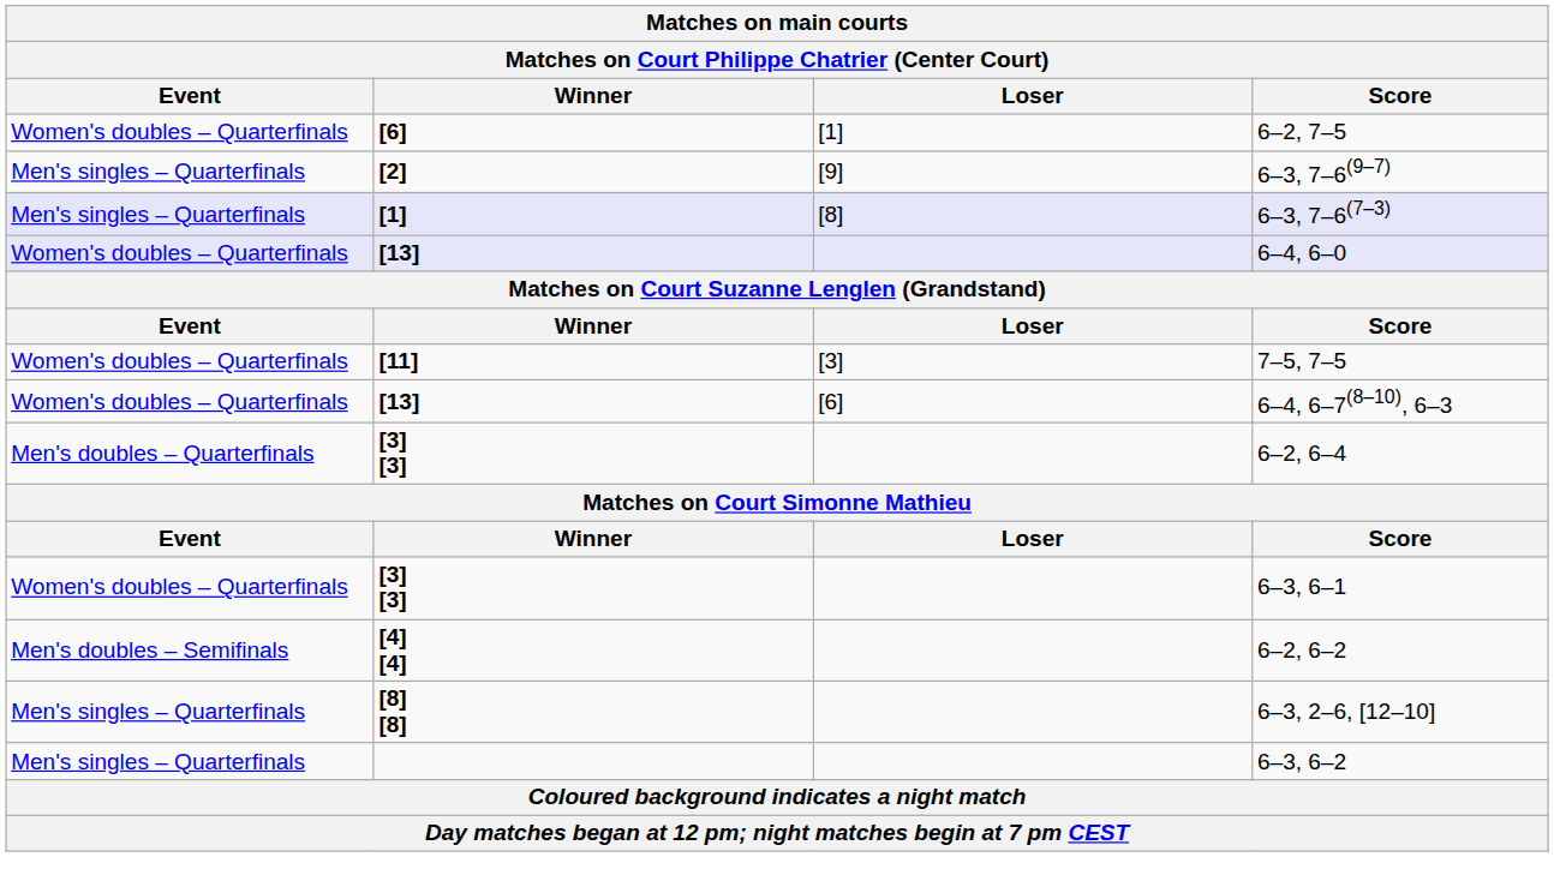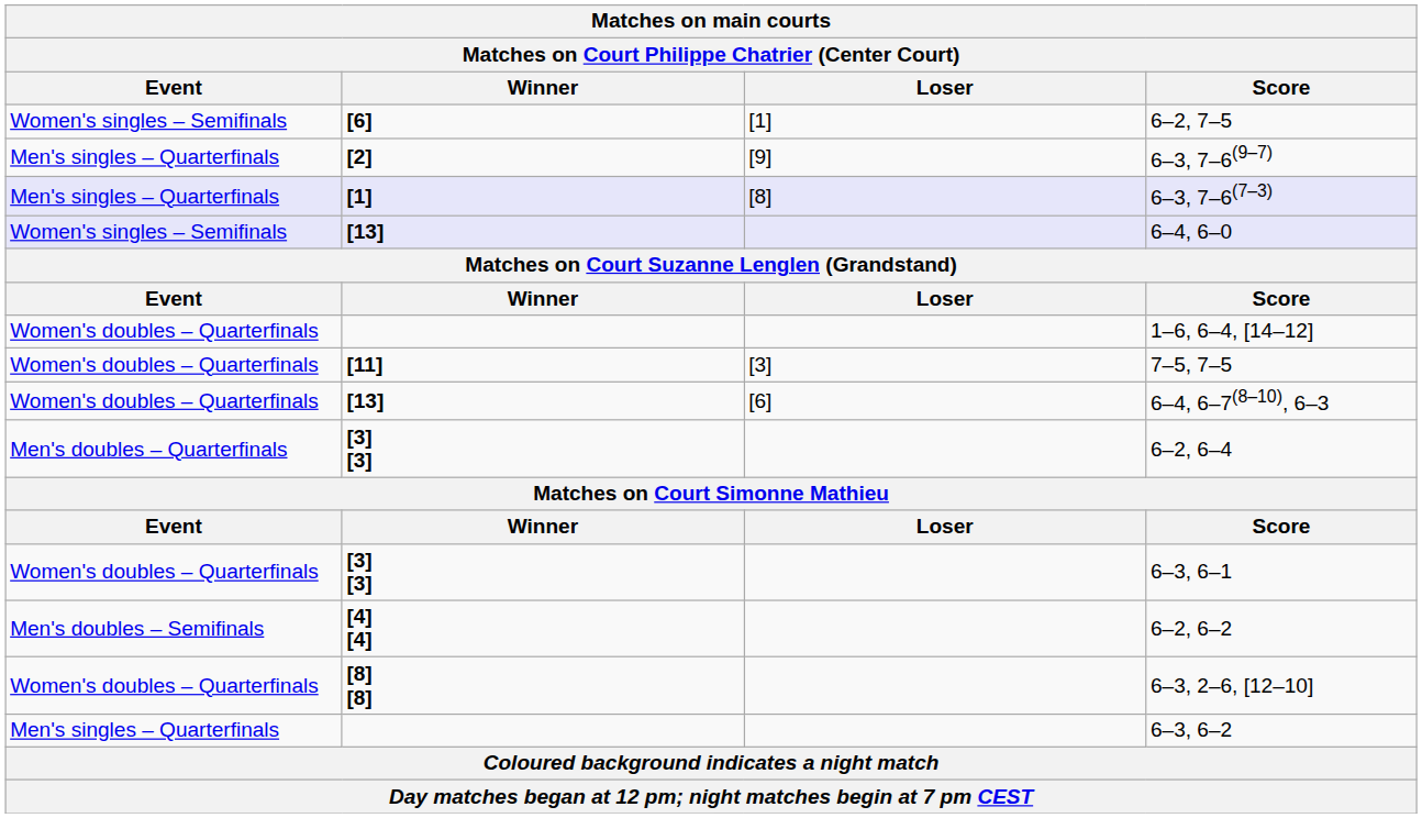 <table class="wikitable nowrap" style="margin:auto;">
 <tr>
 <th colspan="4" style="white-space:nowrap">Matches on main courts</th>
 </tr>
 <tr>
 <th colspan="4">Matches on <a href='#'>Court Philippe Chatrier</a> (Center Court)</th>
 </tr>
 <tr>
 <th width=250>Event</th>
 <th width=300>Winner</th>
 <th width=300>Loser</th>
 <th width=200>Score</th>
 </tr>
 <tr>
-<td><a href='#'>Women's doubles – Quarterfinals</a></td>
+<td><a href='#'>Women's singles – Semifinals</a></td>
 <td><strong> [6]</strong></td>
 <td> [1]</td>
 <td>6–2, 7–5</td>
 </tr>
 <tr>
 <td><a href='#'>Men's singles – Quarterfinals</a></td>
 <td><strong> [2]</strong></td>
 <td> [9]</td>
 <td>6–3, 7–6<sup>(9–7)</sup></td>
 </tr>
 <tr style="background:lavender">
 <td><a href='#'>Men's singles – Quarterfinals</a></td>
 <td><strong> [1]</strong></td>
 <td> [8]</td>
 <td>6–3, 7–6<sup>(7–3)</sup></td>
 </tr>
 <tr style="background:lavender">
-<td><a href='#'>Women's doubles – Quarterfinals</a></td>
+<td><a href='#'>Women's singles – Semifinals</a></td>
 <td><strong> [13]</strong></td>
 <td></td>
 <td>6–4, 6–0</td>
 </tr>
 <tr>
 <th colspan="4">Matches on <a href='#'>Court Suzanne Lenglen</a> (Grandstand)</th>
 </tr>
 <tr>
 <th width=250>Event</th>
 <th width=300>Winner</th>
 <th width=300>Loser</th>
 <th width=200>Score</th>
+</tr>
+<tr>
+<td><a href='#'>Women's doubles – Quarterfinals</a></td>
+<td><strong> <br> </strong></td>
+<td> <br> </td>
+<td>1–6, 6–4, [14–12]</td>
 </tr>
 <tr>
 <td><a href='#'>Women's doubles – Quarterfinals</a></td>
 <td><strong> [11]</strong></td>
 <td> [3]</td>
 <td>7–5, 7–5</td>
 </tr>
 <tr>
 <td><a href='#'>Women's doubles – Quarterfinals</a></td>
 <td><strong> [13]</strong></td>
 <td> [6]</td>
 <td>6–4, 6–7<sup>(8–10)</sup>, 6–3</td>
 </tr>
 <tr>
 <td><a href='#'>Men's doubles – Quarterfinals</a></td>
 <td><strong> [3]<br> [3]</strong></td>
 <td><br></td>
 <td>6–2, 6–4</td>
 </tr>
 <tr>
 <th colspan="4">Matches on <a href='#'>Court Simonne Mathieu</a></th>
 </tr>
 <tr>
 <th width=250>Event</th>
 <th width=300>Winner</th>
 <th width=300>Loser</th>
 <th width=200>Score</th>
 </tr>
 <tr>
 <td><a href='#'>Women's doubles – Quarterfinals</a></td>
 <td><strong> [3] <br>  [3]</strong></td>
 <td> <br> </td>
 <td>6–3, 6–1</td>
 </tr>
 <tr>
 <td><a href='#'>Men's doubles – Semifinals</a></td>
 <td><strong> [4] <br>  [4]</strong></td>
 <td> <br> </td>
 <td>6–2, 6–2</td>
 </tr>
 <tr>
-<td><a href='#'>Men's singles – Quarterfinals</a></td>
+<td><a href='#'>Women's doubles – Quarterfinals</a></td>
 <td><strong> [8]<br> [8]</strong></td>
 <td><br></td>
 <td>6–3, 2–6, [12–10]</td>
 </tr>
 <tr>
 <td><a href='#'>Men's singles – Quarterfinals</a></td>
 <td><strong><br></strong></td>
 <td><br></td>
 <td>6–3, 6–2</td>
 </tr>
 <tr>
 <th colspan="4"><em>Coloured background indicates a night match</em></th>
 </tr>
 <tr>
 <th colspan="4"><em>Day matches began at 12 pm; night matches begin at 7 pm <a href='#'>CEST</a></em></th>
 </tr>
 </table>
